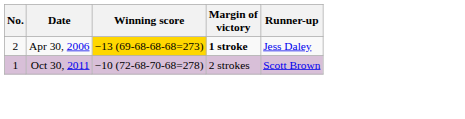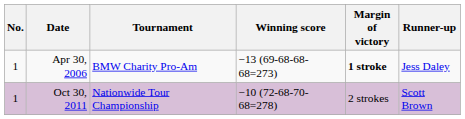 <table class="wikitable" style="font-size:95%;">
 <tr>
 <th>No.</th>
 <th>Date</th>
+<th>Tournament</th>
 <th>Winning score</th>
 <th>Margin of<br>victory</th>
 <th>Runner-up</th>
 </tr>
 <tr>
-<td align=center>2</td>
+<td align=center>1</td>
 <td align=right>Apr 30, <a href='#'>2006</a></td>
-<td style="background: gold;">−13 (69-68-68-68=273)</td>
+<td><a href='#'>BMW Charity Pro-Am</a></td>
+<td>−13 (69-68-68-68=273)</td>
 <td><strong>1 stroke</strong></td>
 <td> <a href='#'>Jess Daley</a></td>
 </tr>
 <tr style="background:thistle;">
 <td align=center>1</td>
 <td align=right>Oct 30, <a href='#'>2011</a></td>
+<td><a href='#'>Nationwide Tour Championship</a></td>
 <td>−10 (72-68-70-68=278)</td>
 <td>2 strokes</td>
 <td> <a href='#'>Scott Brown</a></td>
 </tr>
 </table>
